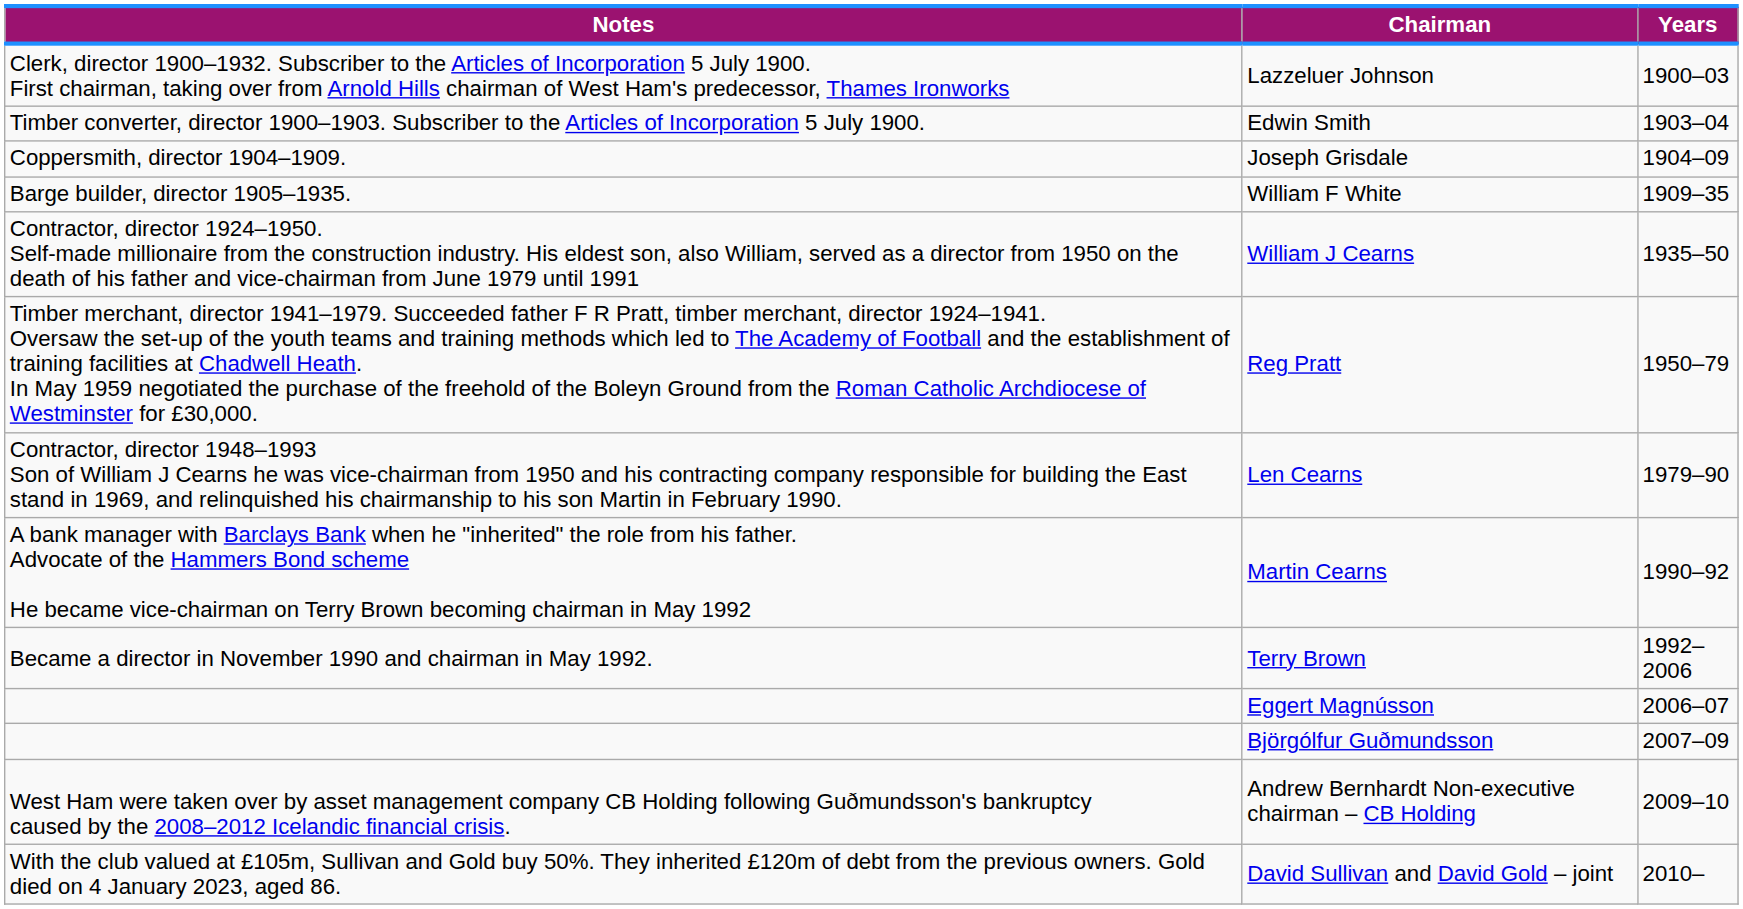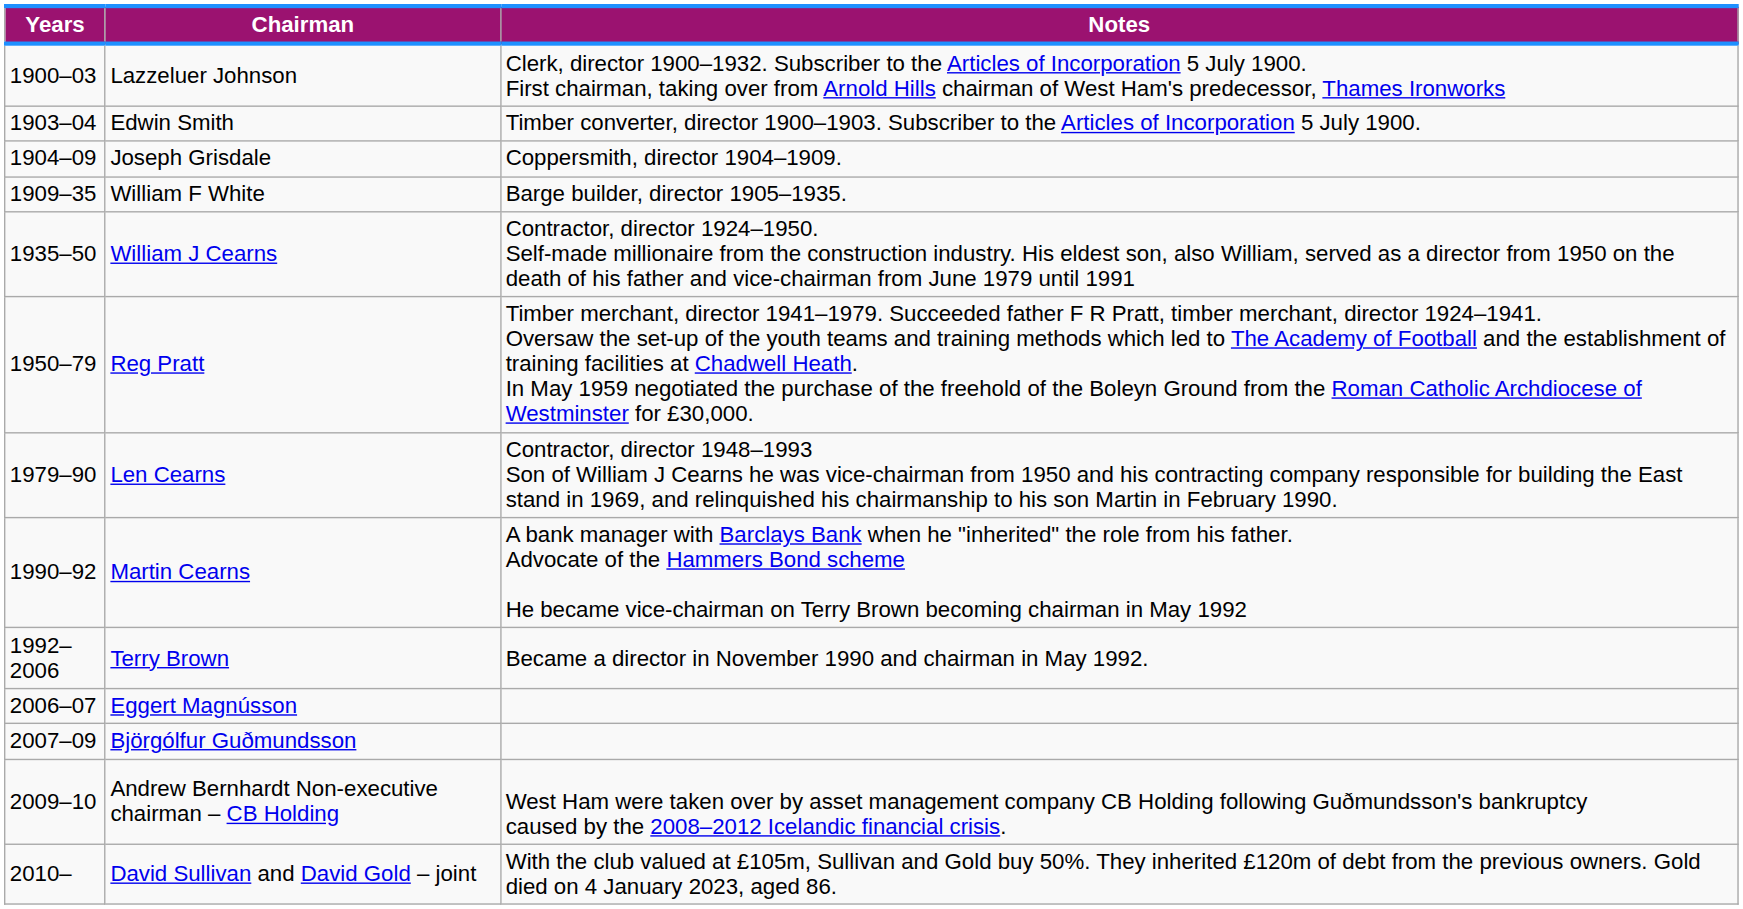 <table class="wikitable" style="text-align: left">
 <tr>
+<th style="background:#9B1270; color:white; border-top:#1E90FF 3px solid; border-bottom:#1E90FF 3px solid;">Years</th>
+<th style="background:#9B1270; color:white; border-top:#1E90FF 3px solid; border-bottom:#1E90FF 3px solid;">Chairman</th>
 <th style="background:#9B1270; color:white; border-top:#1E90FF 3px solid; border-bottom:#1E90FF 3px solid;">Notes</th>
-<th style="background:#9B1270; color:white; border-top:#1E90FF 3px solid; border-bottom:#1E90FF 3px solid;">Chairman</th>
-<th style="background:#9B1270; color:white; border-top:#1E90FF 3px solid; border-bottom:#1E90FF 3px solid;">Years</th>
 </tr>
 <tr>
+<td>1900–03</td>
+<td>Lazzeluer Johnson</td>
 <td>Clerk, director 1900–1932. Subscriber to the <a href='#'>Articles of Incorporation</a> 5 July 1900.<br>First chairman, taking over from <a href='#'>Arnold Hills</a> chairman of West Ham's predecessor, <a href='#'>Thames Ironworks</a></td>
-<td>Lazzeluer Johnson</td>
-<td>1900–03</td>
 </tr>
 <tr>
+<td>1903–04</td>
+<td>Edwin Smith</td>
 <td>Timber converter, director 1900–1903. Subscriber to the <a href='#'>Articles of Incorporation</a> 5 July 1900.</td>
-<td>Edwin Smith</td>
-<td>1903–04</td>
 </tr>
 <tr>
+<td>1904–09</td>
+<td>Joseph Grisdale</td>
 <td>Coppersmith, director 1904–1909.</td>
-<td>Joseph Grisdale</td>
-<td>1904–09</td>
 </tr>
 <tr>
+<td>1909–35</td>
+<td>William F White</td>
 <td>Barge builder, director 1905–1935.</td>
-<td>William F White</td>
-<td>1909–35</td>
 </tr>
 <tr>
+<td>1935–50</td>
+<td><a href='#'>William J Cearns</a></td>
 <td>Contractor, director 1924–1950.<br>Self-made millionaire from the construction industry. His eldest son, also William, served as a director from 1950 on the death of his father and vice-chairman from June 1979 until 1991</td>
-<td><a href='#'>William J Cearns</a></td>
-<td>1935–50</td>
 </tr>
 <tr>
+<td>1950–79</td>
+<td><a href='#'>Reg Pratt</a></td>
 <td>Timber merchant, director 1941–1979. Succeeded father F R Pratt, timber merchant, director 1924–1941.<br> Oversaw the set-up of the youth teams and training methods which led to <a href='#'>The Academy of Football</a> and the establishment of training facilities at <a href='#'>Chadwell Heath</a>.<br> In May 1959 negotiated the purchase of the freehold of the Boleyn Ground from the <a href='#'>Roman Catholic Archdiocese of Westminster</a> for £30,000.</td>
-<td><a href='#'>Reg Pratt</a></td>
-<td>1950–79</td>
 </tr>
 <tr>
+<td>1979–90</td>
+<td><a href='#'>Len Cearns</a></td>
 <td>Contractor, director 1948–1993<br> Son of William J Cearns he was vice-chairman from 1950 and his contracting company responsible for building the East stand in 1969, and relinquished his chairmanship to his son Martin in February 1990.</td>
-<td><a href='#'>Len Cearns</a></td>
-<td>1979–90</td>
 </tr>
 <tr>
+<td>1990–92</td>
+<td><a href='#'>Martin Cearns</a></td>
 <td>A bank manager with <a href='#'>Barclays Bank</a> when he "inherited" the role from his father.<br> Advocate of the <a href='#'>Hammers Bond scheme</a><br><br>He became vice-chairman on Terry Brown becoming chairman in May 1992</td>
-<td><a href='#'>Martin Cearns</a></td>
-<td>1990–92</td>
 </tr>
 <tr>
+<td>1992–2006</td>
+<td><a href='#'>Terry Brown</a></td>
 <td>Became a director in November 1990 and chairman in May 1992.<br></td>
-<td><a href='#'>Terry Brown</a></td>
-<td>1992–2006</td>
 </tr>
 <tr>
+<td>2006–07</td>
+<td><a href='#'>Eggert Magnússon</a></td>
 <td></td>
-<td><a href='#'>Eggert Magnússon</a></td>
-<td>2006–07</td>
 </tr>
 <tr>
+<td>2007–09</td>
+<td><a href='#'>Björgólfur Guðmundsson</a></td>
 <td></td>
-<td><a href='#'>Björgólfur Guðmundsson</a></td>
-<td>2007–09</td>
 </tr>
 <tr>
+<td>2009–10</td>
+<td>Andrew Bernhardt Non-executive chairman – <a href='#'>CB Holding</a></td>
 <td><br>West Ham were taken over by asset management company CB Holding following Guðmundsson's bankruptcy<br> caused by the <a href='#'>2008–2012 Icelandic financial crisis</a>.</td>
-<td>Andrew Bernhardt Non-executive chairman – <a href='#'>CB Holding</a></td>
-<td>2009–10</td>
 </tr>
 <tr>
+<td>2010–</td>
+<td><a href='#'>David Sullivan</a> and <a href='#'>David Gold</a> – joint</td>
 <td>With the club valued at £105m, Sullivan and Gold buy 50%. They inherited £120m of debt from the previous owners. Gold died on 4 January 2023, aged 86.</td>
-<td><a href='#'>David Sullivan</a> and <a href='#'>David Gold</a> – joint</td>
-<td>2010–</td>
 </tr>
 </table>
